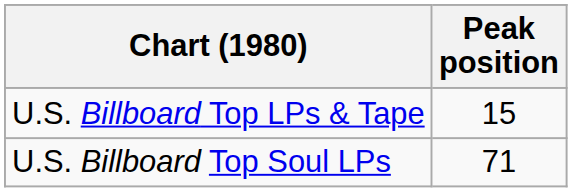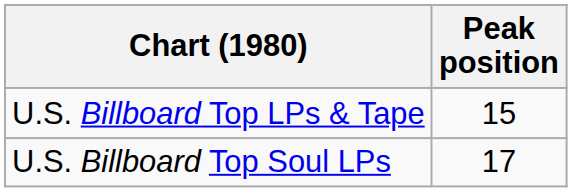 <table class="wikitable sortable">
 <tr>
 <th align="center">Chart (1980)</th>
 <th align="center">Peak<br>position</th>
 </tr>
 <tr>
 <td align="left">U.S. <a href='#'><em>Billboard</em> Top LPs & Tape</a></td>
 <td align="center">15</td>
 </tr>
 <tr>
 <td align="left">U.S. <em>Billboard</em> <a href='#'>Top Soul LPs</a></td>
-<td align="center">71</td>
+<td align="center">17</td>
 </tr>
 </table>
